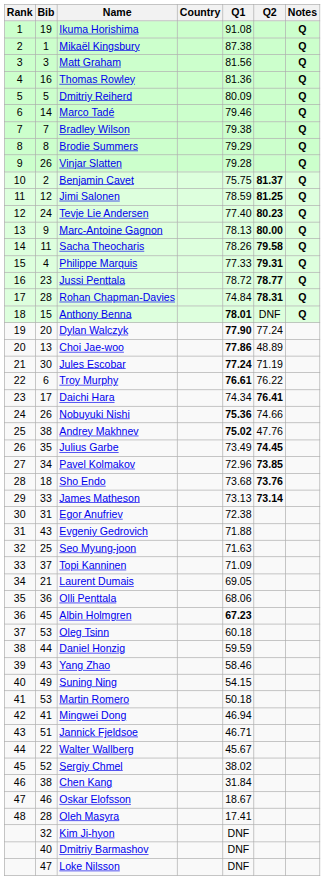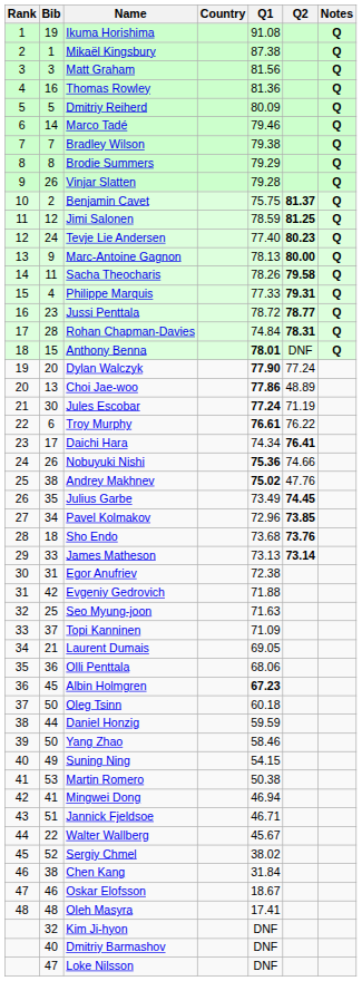 <table class="wikitable sortable" style="text-align:center">
 <tr>
 <th>Rank</th>
 <th>Bib</th>
 <th>Name</th>
 <th>Country</th>
 <th>Q1</th>
 <th>Q2</th>
 <th>Notes</th>
 </tr>
 <tr bgcolor="#ccffcc">
 <td>1</td>
 <td>19</td>
 <td align=left><a href='#'>Ikuma Horishima</a></td>
 <td align=left></td>
 <td>91.08</td>
 <td></td>
 <td><strong>Q</strong></td>
 </tr>
 <tr bgcolor="#ccffcc">
 <td>2</td>
 <td>1</td>
 <td align=left><a href='#'>Mikaël Kingsbury</a></td>
 <td align=left></td>
 <td>87.38</td>
 <td></td>
 <td><strong>Q</strong></td>
 </tr>
 <tr bgcolor="#ccffcc">
 <td>3</td>
 <td>3</td>
 <td align=left><a href='#'>Matt Graham</a></td>
 <td align=left></td>
 <td>81.56</td>
 <td></td>
 <td><strong>Q</strong></td>
 </tr>
 <tr bgcolor="#ccffcc">
 <td>4</td>
 <td>16</td>
 <td align=left><a href='#'>Thomas Rowley</a></td>
 <td align=left></td>
 <td>81.36</td>
 <td></td>
 <td><strong>Q</strong></td>
 </tr>
 <tr bgcolor="#ccffcc">
 <td>5</td>
 <td>5</td>
 <td align=left><a href='#'>Dmitriy Reiherd</a></td>
 <td align=left></td>
 <td>80.09</td>
 <td></td>
 <td><strong>Q</strong></td>
 </tr>
 <tr bgcolor="#ccffcc">
 <td>6</td>
 <td>14</td>
 <td align=left><a href='#'>Marco Tadé</a></td>
 <td align=left></td>
 <td>79.46</td>
 <td></td>
 <td><strong>Q</strong></td>
 </tr>
 <tr bgcolor="#ccffcc">
 <td>7</td>
 <td>7</td>
 <td align=left><a href='#'>Bradley Wilson</a></td>
 <td align=left></td>
 <td>79.38</td>
 <td></td>
 <td><strong>Q</strong></td>
 </tr>
 <tr bgcolor="#ccffcc">
 <td>8</td>
 <td>8</td>
 <td align=left><a href='#'>Brodie Summers</a></td>
 <td align=left></td>
 <td>79.29</td>
 <td></td>
 <td><strong>Q</strong></td>
 </tr>
 <tr bgcolor="#ccffcc">
 <td>9</td>
 <td>26</td>
 <td align=left><a href='#'>Vinjar Slatten</a></td>
 <td align=left></td>
 <td>79.28</td>
 <td></td>
 <td><strong>Q</strong></td>
 </tr>
 <tr bgcolor="#ddffdd">
 <td>10</td>
 <td>2</td>
 <td align=left><a href='#'>Benjamin Cavet</a></td>
 <td align=left></td>
 <td>75.75</td>
 <td><strong>81.37</strong></td>
 <td><strong>Q</strong></td>
 </tr>
 <tr bgcolor="#ddffdd">
 <td>11</td>
 <td>12</td>
 <td align=left><a href='#'>Jimi Salonen</a></td>
 <td align=left></td>
 <td>78.59</td>
 <td><strong>81.25</strong></td>
 <td><strong>Q</strong></td>
 </tr>
 <tr bgcolor="#ddffdd">
 <td>12</td>
 <td>24</td>
 <td align=left><a href='#'>Tevje Lie Andersen</a></td>
 <td align=left></td>
 <td>77.40</td>
 <td><strong>80.23</strong></td>
 <td><strong>Q</strong></td>
 </tr>
 <tr bgcolor="#ddffdd">
 <td>13</td>
 <td>9</td>
 <td align=left><a href='#'>Marc-Antoine Gagnon</a></td>
 <td align=left></td>
 <td>78.13</td>
 <td><strong>80.00</strong></td>
 <td><strong>Q</strong></td>
 </tr>
 <tr bgcolor="#ddffdd">
 <td>14</td>
 <td>11</td>
 <td align=left><a href='#'>Sacha Theocharis</a></td>
 <td align=left></td>
 <td>78.26</td>
 <td><strong>79.58</strong></td>
 <td><strong>Q</strong></td>
 </tr>
 <tr bgcolor="#ddffdd">
 <td>15</td>
 <td>4</td>
 <td align=left><a href='#'>Philippe Marquis</a></td>
 <td align=left></td>
 <td>77.33</td>
 <td><strong>79.31</strong></td>
 <td><strong>Q</strong></td>
 </tr>
 <tr bgcolor="#ddffdd">
 <td>16</td>
 <td>23</td>
 <td align=left><a href='#'>Jussi Penttala</a></td>
 <td align=left></td>
 <td>78.72</td>
 <td><strong>78.77</strong></td>
 <td><strong>Q</strong></td>
 </tr>
 <tr bgcolor="#ddffdd">
 <td>17</td>
 <td>28</td>
 <td align=left><a href='#'>Rohan Chapman-Davies</a></td>
 <td align=left></td>
 <td>74.84</td>
 <td><strong>78.31</strong></td>
 <td><strong>Q</strong></td>
 </tr>
 <tr bgcolor="#ddffdd">
 <td>18</td>
 <td>15</td>
 <td align=left><a href='#'>Anthony Benna</a></td>
 <td align=left></td>
 <td><strong>78.01</strong></td>
 <td>DNF</td>
 <td><strong>Q</strong></td>
 </tr>
 <tr>
 <td>19</td>
 <td>20</td>
 <td align=left><a href='#'>Dylan Walczyk</a></td>
 <td align=left></td>
 <td><strong>77.90</strong></td>
 <td>77.24</td>
 <td></td>
 </tr>
 <tr>
 <td>20</td>
 <td>13</td>
 <td align=left><a href='#'>Choi Jae-woo</a></td>
 <td align=left></td>
 <td><strong>77.86</strong></td>
 <td>48.89</td>
 <td></td>
 </tr>
 <tr>
 <td>21</td>
 <td>30</td>
 <td align=left><a href='#'>Jules Escobar</a></td>
 <td align=left></td>
 <td><strong>77.24</strong></td>
 <td>71.19</td>
 <td></td>
 </tr>
 <tr>
 <td>22</td>
 <td>6</td>
 <td align=left><a href='#'>Troy Murphy</a></td>
 <td align=left></td>
 <td><strong>76.61</strong></td>
 <td>76.22</td>
 <td></td>
 </tr>
 <tr>
 <td>23</td>
 <td>17</td>
 <td align=left><a href='#'>Daichi Hara</a></td>
 <td align=left></td>
 <td>74.34</td>
 <td><strong>76.41</strong></td>
 <td></td>
 </tr>
 <tr>
 <td>24</td>
 <td>26</td>
 <td align=left><a href='#'>Nobuyuki Nishi</a></td>
 <td align=left></td>
 <td><strong>75.36</strong></td>
 <td>74.66</td>
 <td></td>
 </tr>
 <tr>
 <td>25</td>
 <td>38</td>
 <td align=left><a href='#'>Andrey Makhnev</a></td>
 <td align=left></td>
 <td><strong>75.02</strong></td>
 <td>47.76</td>
 <td></td>
 </tr>
 <tr>
 <td>26</td>
 <td>35</td>
 <td align=left><a href='#'>Julius Garbe</a></td>
 <td align=left></td>
 <td>73.49</td>
 <td><strong>74.45</strong></td>
 <td></td>
 </tr>
 <tr>
 <td>27</td>
 <td>34</td>
 <td align=left><a href='#'>Pavel Kolmakov</a></td>
 <td align=left></td>
 <td>72.96</td>
 <td><strong>73.85</strong></td>
 <td></td>
 </tr>
 <tr>
 <td>28</td>
 <td>18</td>
 <td align=left><a href='#'>Sho Endo</a></td>
 <td align=left></td>
 <td>73.68</td>
 <td><strong>73.76</strong></td>
 <td></td>
 </tr>
 <tr>
 <td>29</td>
 <td>33</td>
 <td align=left><a href='#'>James Matheson</a></td>
 <td align=left></td>
 <td>73.13</td>
 <td><strong>73.14</strong></td>
 <td></td>
 </tr>
 <tr>
 <td>30</td>
 <td>31</td>
 <td align=left><a href='#'>Egor Anufriev</a></td>
 <td align=left></td>
 <td>72.38</td>
 <td></td>
 <td></td>
 </tr>
 <tr>
 <td>31</td>
-<td>43</td>
+<td>42</td>
 <td align=left><a href='#'>Evgeniy Gedrovich</a></td>
 <td align=left></td>
 <td>71.88</td>
 <td></td>
 <td></td>
 </tr>
 <tr>
 <td>32</td>
 <td>25</td>
 <td align=left><a href='#'>Seo Myung-joon</a></td>
 <td align=left></td>
 <td>71.63</td>
 <td></td>
 <td></td>
 </tr>
 <tr>
 <td>33</td>
 <td>37</td>
 <td align=left><a href='#'>Topi Kanninen</a></td>
 <td align=left></td>
 <td>71.09</td>
 <td></td>
 <td></td>
 </tr>
 <tr>
 <td>34</td>
 <td>21</td>
 <td align=left><a href='#'>Laurent Dumais</a></td>
 <td align=left></td>
 <td>69.05</td>
 <td></td>
 <td></td>
 </tr>
 <tr>
 <td>35</td>
 <td>36</td>
 <td align=left><a href='#'>Olli Penttala</a></td>
 <td align=left></td>
 <td>68.06</td>
 <td></td>
 <td></td>
 </tr>
 <tr>
 <td>36</td>
 <td>45</td>
 <td align=left><a href='#'>Albin Holmgren</a></td>
 <td align=left></td>
 <td><strong>67.23</strong></td>
 <td></td>
 <td></td>
 </tr>
 <tr>
 <td>37</td>
-<td>53</td>
+<td>50</td>
 <td align=left><a href='#'>Oleg Tsinn</a></td>
 <td align=left></td>
 <td>60.18</td>
 <td></td>
 <td></td>
 </tr>
 <tr>
 <td>38</td>
 <td>44</td>
 <td align=left><a href='#'>Daniel Honzig</a></td>
 <td align=left></td>
 <td>59.59</td>
 <td></td>
 <td></td>
 </tr>
 <tr>
 <td>39</td>
-<td>43</td>
+<td>50</td>
 <td align=left><a href='#'>Yang Zhao</a></td>
 <td align=left></td>
 <td>58.46</td>
 <td></td>
 <td></td>
 </tr>
 <tr>
 <td>40</td>
 <td>49</td>
 <td align=left><a href='#'>Suning Ning</a></td>
 <td align=left></td>
 <td>54.15</td>
 <td></td>
 <td></td>
 </tr>
 <tr>
 <td>41</td>
 <td>53</td>
 <td align=left><a href='#'>Martin Romero</a></td>
 <td align=left></td>
-<td>50.18</td>
+<td>50.38</td>
 <td></td>
 <td></td>
 </tr>
 <tr>
 <td>42</td>
 <td>41</td>
 <td align=left><a href='#'>Mingwei Dong</a></td>
 <td align=left></td>
 <td>46.94</td>
 <td></td>
 <td></td>
 </tr>
 <tr>
 <td>43</td>
 <td>51</td>
 <td align=left><a href='#'>Jannick Fjeldsoe</a></td>
 <td align=left></td>
 <td>46.71</td>
 <td></td>
 <td></td>
 </tr>
 <tr>
 <td>44</td>
 <td>22</td>
 <td align=left><a href='#'>Walter Wallberg</a></td>
 <td align=left></td>
 <td>45.67</td>
 <td></td>
 <td></td>
 </tr>
 <tr>
 <td>45</td>
 <td>52</td>
 <td align=left><a href='#'>Sergiy Chmel</a></td>
 <td align=left></td>
 <td>38.02</td>
 <td></td>
 <td></td>
 </tr>
 <tr>
 <td>46</td>
 <td>38</td>
 <td align=left><a href='#'>Chen Kang</a></td>
 <td align=left></td>
 <td>31.84</td>
 <td></td>
 <td></td>
 </tr>
 <tr>
 <td>47</td>
 <td>46</td>
 <td align=left><a href='#'>Oskar Elofsson</a></td>
 <td align=left></td>
 <td>18.67</td>
 <td></td>
 <td></td>
 </tr>
 <tr>
 <td>48</td>
-<td>28</td>
+<td>48</td>
 <td align=left><a href='#'>Oleh Masyra</a></td>
 <td align=left></td>
 <td>17.41</td>
 <td></td>
 <td></td>
 </tr>
 <tr>
 <td></td>
 <td>32</td>
 <td align=left><a href='#'>Kim Ji-hyon</a></td>
 <td align=left></td>
 <td>DNF</td>
 <td></td>
 <td></td>
 </tr>
 <tr>
 <td></td>
 <td>40</td>
 <td align=left><a href='#'>Dmitriy Barmashov</a></td>
 <td align=left></td>
 <td>DNF</td>
 <td></td>
 <td></td>
 </tr>
 <tr>
 <td></td>
 <td>47</td>
 <td align=left><a href='#'>Loke Nilsson</a></td>
 <td align=left></td>
 <td>DNF</td>
 <td></td>
 <td></td>
 </tr>
 </table>
